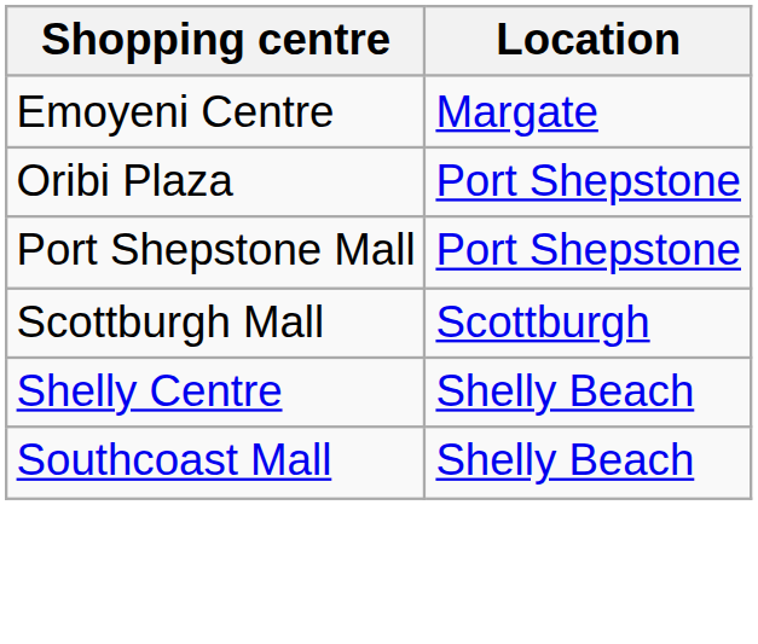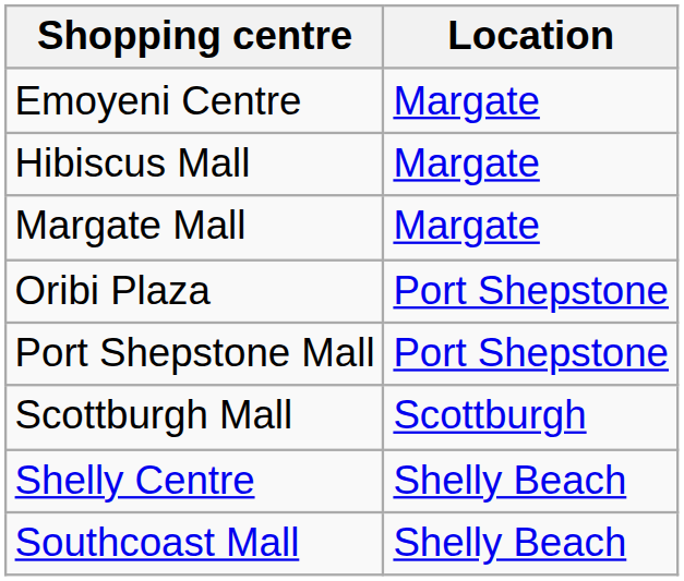 <table class="wikitable sortable">
 <tr>
 <th>Shopping centre</th>
 <th>Location</th>
 </tr>
 <tr>
 <td>Emoyeni Centre</td>
+<td><a href='#'>Margate</a></td>
+</tr>
+<tr>
+<td>Hibiscus Mall</td>
+<td><a href='#'>Margate</a></td>
+</tr>
+<tr>
+<td>Margate Mall</td>
 <td><a href='#'>Margate</a></td>
 </tr>
 <tr>
 <td>Oribi Plaza</td>
 <td><a href='#'>Port Shepstone</a></td>
 </tr>
 <tr>
 <td>Port Shepstone Mall</td>
 <td><a href='#'>Port Shepstone</a></td>
 </tr>
 <tr>
 <td>Scottburgh Mall</td>
 <td><a href='#'>Scottburgh</a></td>
 </tr>
 <tr>
 <td><a href='#'>Shelly Centre</a></td>
 <td><a href='#'>Shelly Beach</a></td>
 </tr>
 <tr>
 <td><a href='#'>Southcoast Mall</a></td>
 <td><a href='#'>Shelly Beach</a></td>
 </tr>
 </table>
